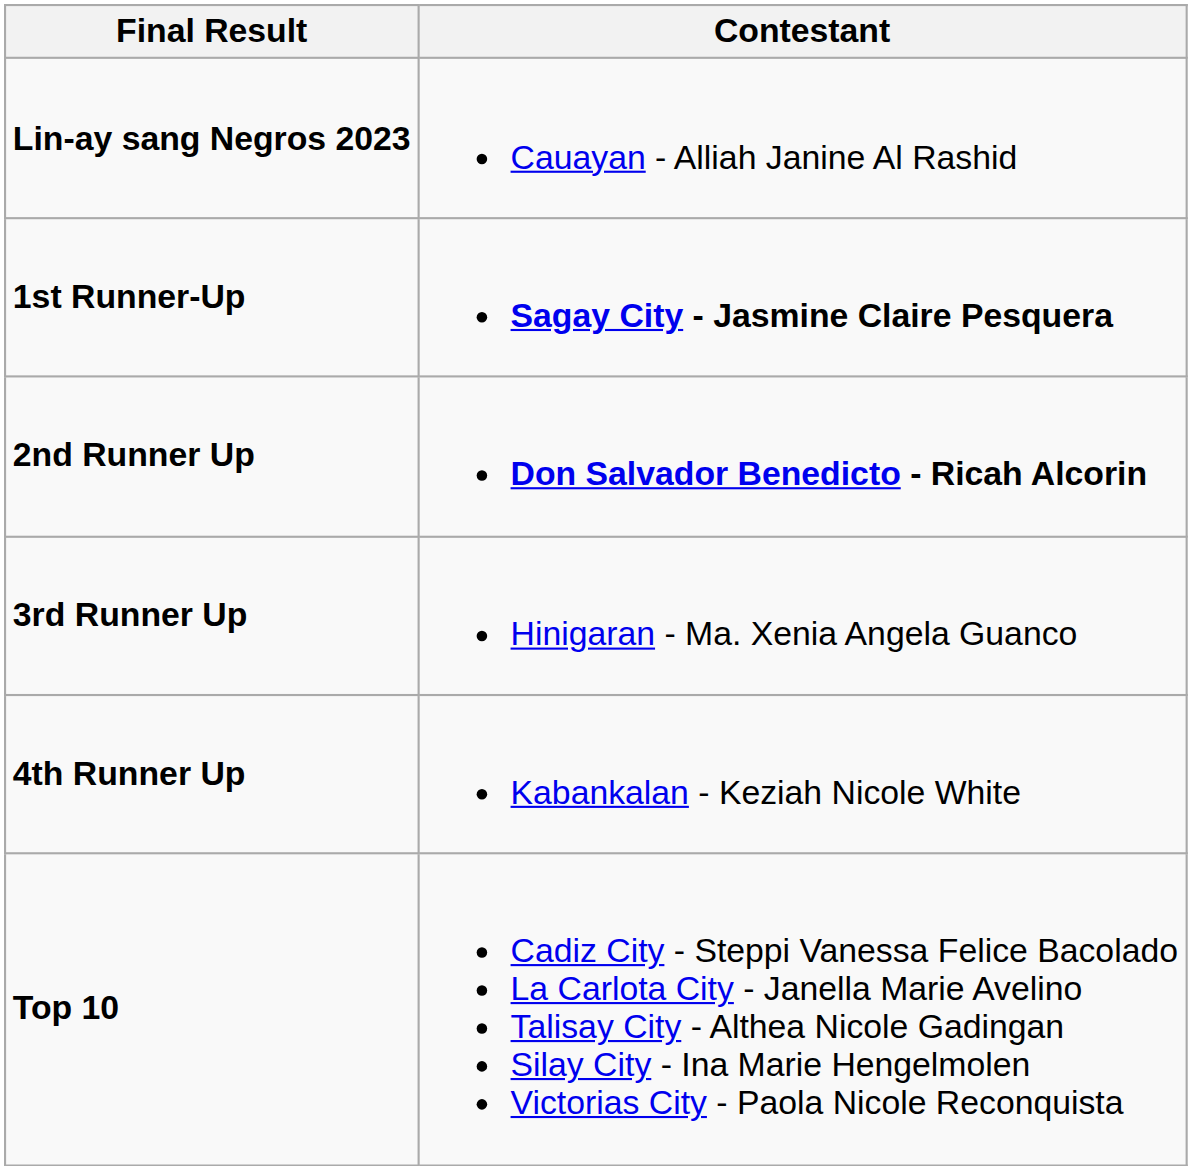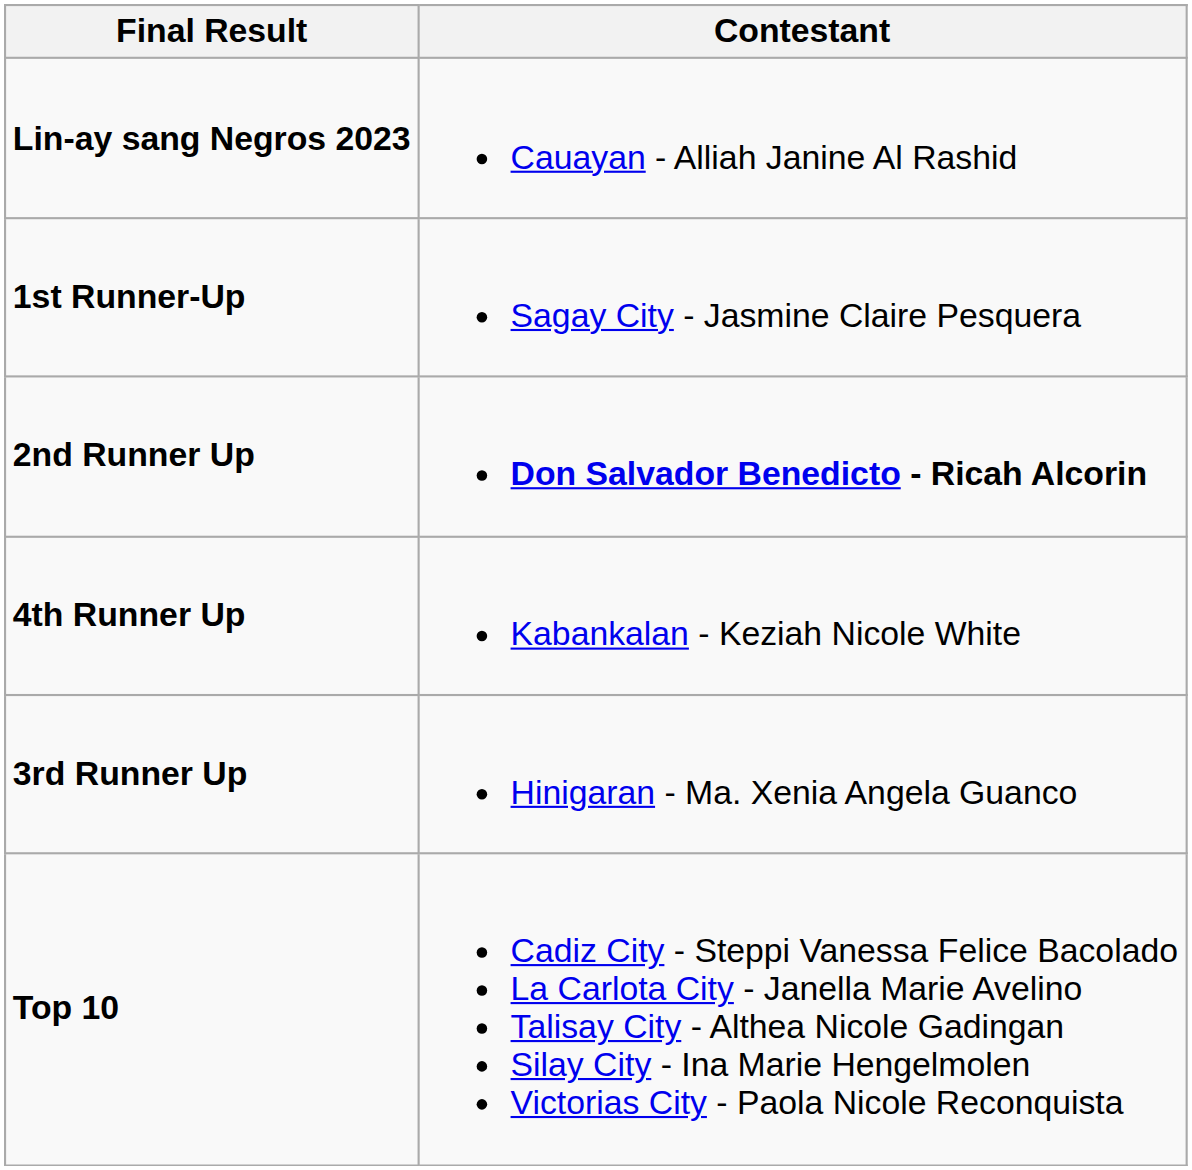 <table class="wikitable">
 <tr>
 <th>Final Result</th>
 <th>Contestant</th>
 </tr>
 <tr>
 <td><strong>Lin-ay sang Negros 2023</strong></td>
 <td><br><ul><li><a href='#'> Cauayan</a> - Alliah Janine Al Rashid</li></ul></td>
 </tr>
 <tr>
 <td><strong>1st Runner-Up</strong></td>
-<td><strong><br><ul><li><a href='#'>Sagay City</a> - Jasmine Claire Pesquera</li></ul></strong></td>
+<td><br><ul><li><a href='#'>Sagay City</a> - Jasmine Claire Pesquera</li></ul></td>
 </tr>
 <tr>
 <td><strong>2nd Runner Up</strong></td>
 <td><strong><br><ul><li><a href='#'> Don Salvador Benedicto</a> - Ricah Alcorin</li></ul></strong></td>
 </tr>
 <tr>
+<td><strong>4th Runner Up</strong></td>
+<td><br><ul><li><a href='#'> Kabankalan</a> - Keziah Nicole White</li></ul></td>
+</tr>
+<tr>
 <td><strong>3rd Runner Up</strong></td>
 <td><br><ul><li><a href='#'> Hinigaran</a> - Ma. Xenia Angela Guanco</li></ul></td>
-</tr>
-<tr>
-<td><strong>4th Runner Up</strong></td>
-<td><br><ul><li><a href='#'> Kabankalan</a> - Keziah Nicole White</li></ul></td>
 </tr>
 <tr>
 <td><strong>Top 10</strong></td>
 <td><br><ul><li><a href='#'>Cadiz City</a> - Steppi Vanessa Felice Bacolado</li><li><a href='#'>La Carlota City</a> - Janella Marie Avelino</li><li><a href='#'>Talisay City</a> - Althea Nicole Gadingan</li><li><a href='#'>Silay City</a> - Ina Marie Hengelmolen</li><li><a href='#'>Victorias City</a> - Paola Nicole Reconquista</li></ul></td>
 </tr>
 </table>
